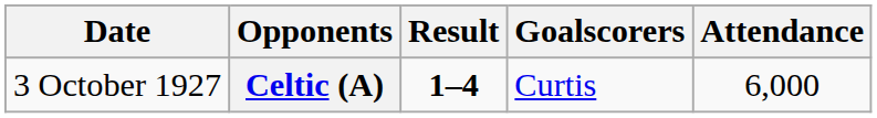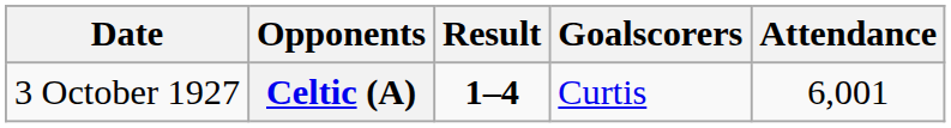 <table class="wikitable plainrowheaders sortable">
 <tr>
 <th scope=col>Date</th>
 <th scope=col>Opponents</th>
 <th scope=col>Result</th>
 <th scope=col class=unsortable>Goalscorers</th>
 <th scope=col>Attendance</th>
 </tr>
 <tr>
 <td>3 October 1927</td>
 <th scope=row><a href='#'>Celtic</a> (A)</th>
 <td align=center><strong>1–4</strong></td>
 <td><a href='#'>Curtis</a></td>
-<td align=center>6,000</td>
+<td align=center>6,001</td>
 </tr>
 </table>
